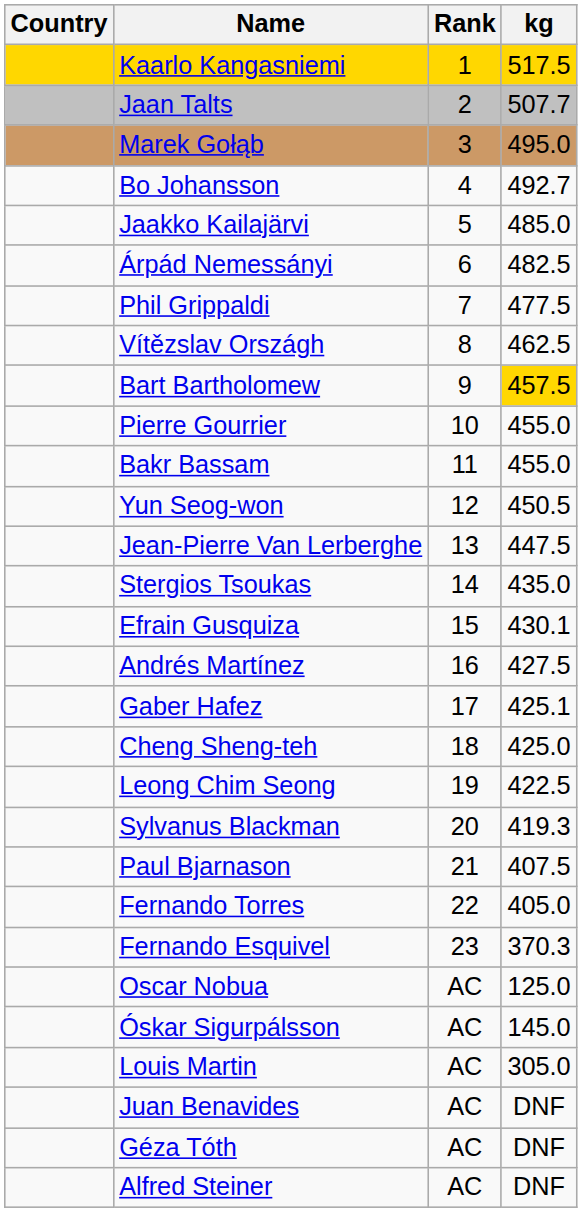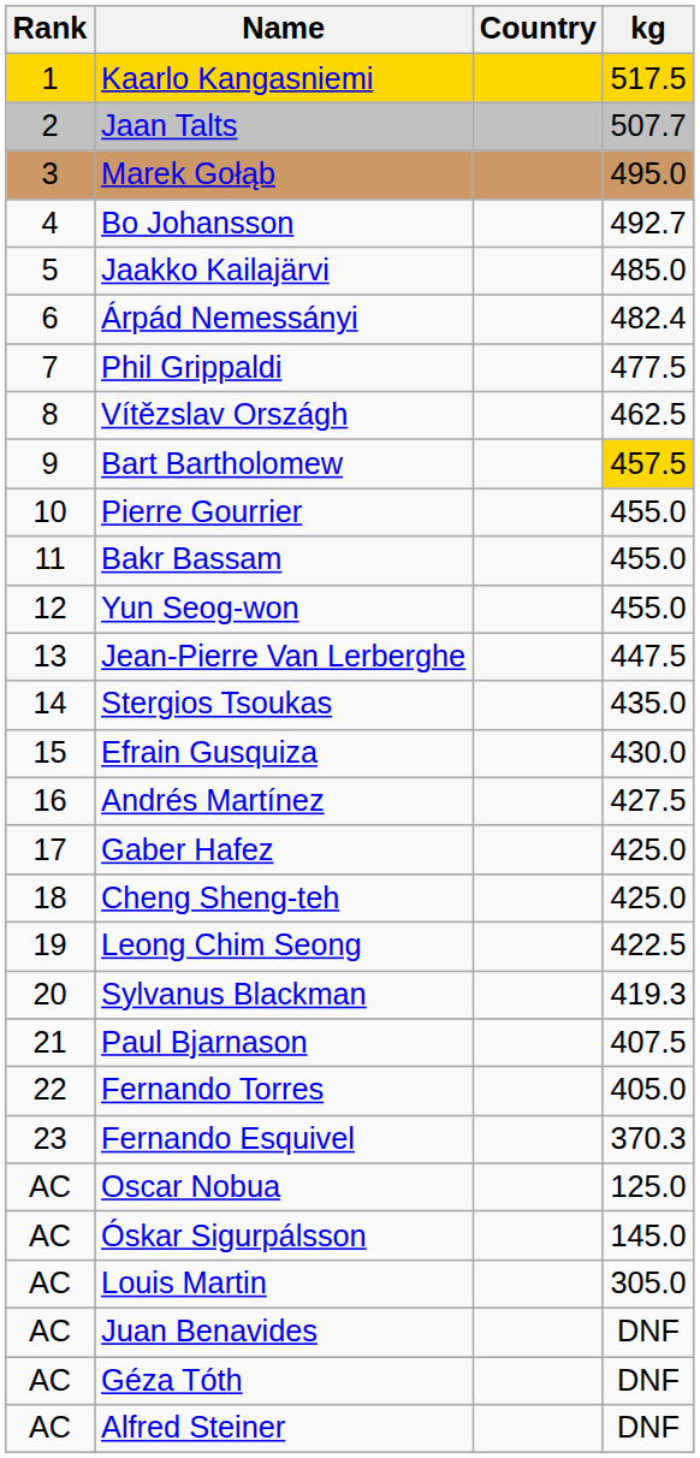 <table class="wikitable sortable" style="text-align:center">
 <tr>
+<th>Rank</th>
+<th>Name</th>
 <th>Country</th>
-<th>Name</th>
-<th>Rank</th>
 <th>kg</th>
 </tr>
 <tr bgcolor=gold>
+<td>1</td>
+<td align="left"><a href='#'>Kaarlo Kangasniemi</a></td>
 <td align="left"></td>
-<td align="left"><a href='#'>Kaarlo Kangasniemi</a></td>
-<td>1</td>
 <td>517.5</td>
 </tr>
 <tr bgcolor=silver>
+<td>2</td>
+<td align="left"><a href='#'>Jaan Talts</a></td>
 <td align="left"></td>
-<td align="left"><a href='#'>Jaan Talts</a></td>
-<td>2</td>
 <td>507.7</td>
 </tr>
 <tr bgcolor=#CC9966>
+<td>3</td>
+<td align="left"><a href='#'>Marek Gołąb</a></td>
 <td align="left"></td>
-<td align="left"><a href='#'>Marek Gołąb</a></td>
-<td>3</td>
 <td>495.0</td>
 </tr>
 <tr>
+<td>4</td>
+<td align="left"><a href='#'>Bo Johansson</a></td>
 <td align="left"></td>
-<td align="left"><a href='#'>Bo Johansson</a></td>
-<td>4</td>
 <td>492.7</td>
 </tr>
 <tr>
+<td>5</td>
+<td align="left"><a href='#'>Jaakko Kailajärvi</a></td>
 <td align="left"></td>
-<td align="left"><a href='#'>Jaakko Kailajärvi</a></td>
-<td>5</td>
 <td>485.0</td>
 </tr>
 <tr>
+<td>6</td>
+<td align="left"><a href='#'>Árpád Nemessányi</a></td>
 <td align="left"></td>
-<td align="left"><a href='#'>Árpád Nemessányi</a></td>
-<td>6</td>
-<td>482.5</td>
+<td>482.4</td>
 </tr>
 <tr>
+<td>7</td>
+<td align="left"><a href='#'>Phil Grippaldi</a></td>
 <td align="left"></td>
-<td align="left"><a href='#'>Phil Grippaldi</a></td>
-<td>7</td>
 <td>477.5</td>
 </tr>
 <tr>
+<td>8</td>
+<td align="left"><a href='#'>Vítězslav Országh</a></td>
 <td align="left"></td>
-<td align="left"><a href='#'>Vítězslav Országh</a></td>
-<td>8</td>
 <td>462.5</td>
 </tr>
 <tr>
+<td>9</td>
+<td align="left"><a href='#'>Bart Bartholomew</a></td>
 <td align="left"></td>
-<td align="left"><a href='#'>Bart Bartholomew</a></td>
-<td>9</td>
 <td style="background: gold;">457.5</td>
 </tr>
 <tr>
+<td>10</td>
+<td align="left"><a href='#'>Pierre Gourrier</a></td>
 <td align="left"></td>
-<td align="left"><a href='#'>Pierre Gourrier</a></td>
-<td>10</td>
 <td>455.0</td>
 </tr>
 <tr>
+<td>11</td>
+<td align="left"><a href='#'>Bakr Bassam</a></td>
 <td align="left"></td>
-<td align="left"><a href='#'>Bakr Bassam</a></td>
-<td>11</td>
 <td>455.0</td>
 </tr>
 <tr>
+<td>12</td>
+<td align="left"><a href='#'>Yun Seog-won</a></td>
 <td align="left"></td>
-<td align="left"><a href='#'>Yun Seog-won</a></td>
-<td>12</td>
-<td>450.5</td>
+<td>455.0</td>
 </tr>
 <tr>
+<td>13</td>
+<td align="left"><a href='#'>Jean-Pierre Van Lerberghe</a></td>
 <td align="left"></td>
-<td align="left"><a href='#'>Jean-Pierre Van Lerberghe</a></td>
-<td>13</td>
 <td>447.5</td>
 </tr>
 <tr>
+<td>14</td>
+<td align="left"><a href='#'>Stergios Tsoukas</a></td>
 <td align="left"></td>
-<td align="left"><a href='#'>Stergios Tsoukas</a></td>
-<td>14</td>
 <td>435.0</td>
 </tr>
 <tr>
+<td>15</td>
+<td align="left"><a href='#'>Efrain Gusquiza</a></td>
 <td align="left"></td>
-<td align="left"><a href='#'>Efrain Gusquiza</a></td>
-<td>15</td>
-<td>430.1</td>
+<td>430.0</td>
 </tr>
 <tr>
+<td>16</td>
+<td align="left"><a href='#'>Andrés Martínez</a></td>
 <td align="left"></td>
-<td align="left"><a href='#'>Andrés Martínez</a></td>
-<td>16</td>
 <td>427.5</td>
 </tr>
 <tr>
+<td>17</td>
+<td align="left"><a href='#'>Gaber Hafez</a></td>
 <td align="left"></td>
-<td align="left"><a href='#'>Gaber Hafez</a></td>
-<td>17</td>
-<td>425.1</td>
-</tr>
-<tr>
-<td align="left"></td>
-<td align="left"><a href='#'>Cheng Sheng-teh</a></td>
-<td>18</td>
 <td>425.0</td>
 </tr>
 <tr>
+<td>18</td>
+<td align="left"><a href='#'>Cheng Sheng-teh</a></td>
 <td align="left"></td>
+<td>425.0</td>
+</tr>
+<tr>
+<td>19</td>
 <td align="left"><a href='#'>Leong Chim Seong</a></td>
-<td>19</td>
+<td align="left"></td>
 <td>422.5</td>
 </tr>
 <tr>
+<td>20</td>
+<td align="left"><a href='#'>Sylvanus Blackman</a></td>
 <td align="left"></td>
-<td align="left"><a href='#'>Sylvanus Blackman</a></td>
-<td>20</td>
 <td>419.3</td>
 </tr>
 <tr>
+<td>21</td>
+<td align="left"><a href='#'>Paul Bjarnason</a></td>
 <td align="left"></td>
-<td align="left"><a href='#'>Paul Bjarnason</a></td>
-<td>21</td>
 <td>407.5</td>
 </tr>
 <tr>
+<td>22</td>
+<td align="left"><a href='#'>Fernando Torres</a></td>
 <td align="left"></td>
-<td align="left"><a href='#'>Fernando Torres</a></td>
-<td>22</td>
 <td>405.0</td>
 </tr>
 <tr>
+<td>23</td>
+<td align="left"><a href='#'>Fernando Esquivel</a></td>
 <td align="left"></td>
-<td align="left"><a href='#'>Fernando Esquivel</a></td>
-<td>23</td>
 <td>370.3</td>
 </tr>
 <tr>
+<td>AC</td>
+<td align="left"><a href='#'>Oscar Nobua</a></td>
 <td align="left"></td>
-<td align="left"><a href='#'>Oscar Nobua</a></td>
-<td>AC</td>
 <td>125.0</td>
 </tr>
 <tr>
+<td>AC</td>
+<td align="left"><a href='#'>Óskar Sigurpálsson</a></td>
 <td align="left"></td>
-<td align="left"><a href='#'>Óskar Sigurpálsson</a></td>
-<td>AC</td>
 <td>145.0</td>
 </tr>
 <tr>
+<td>AC</td>
+<td align="left"><a href='#'>Louis Martin</a></td>
 <td align="left"></td>
-<td align="left"><a href='#'>Louis Martin</a></td>
-<td>AC</td>
 <td>305.0</td>
 </tr>
 <tr>
+<td>AC</td>
+<td align="left"><a href='#'>Juan Benavides</a></td>
 <td align="left"></td>
-<td align="left"><a href='#'>Juan Benavides</a></td>
-<td>AC</td>
 <td>DNF</td>
 </tr>
 <tr>
+<td>AC</td>
+<td align="left"><a href='#'>Géza Tóth</a></td>
 <td align="left"></td>
-<td align="left"><a href='#'>Géza Tóth</a></td>
-<td>AC</td>
 <td>DNF</td>
 </tr>
 <tr>
+<td>AC</td>
+<td align="left"><a href='#'>Alfred Steiner</a></td>
 <td align="left"></td>
-<td align="left"><a href='#'>Alfred Steiner</a></td>
-<td>AC</td>
 <td>DNF</td>
 </tr>
 </table>
